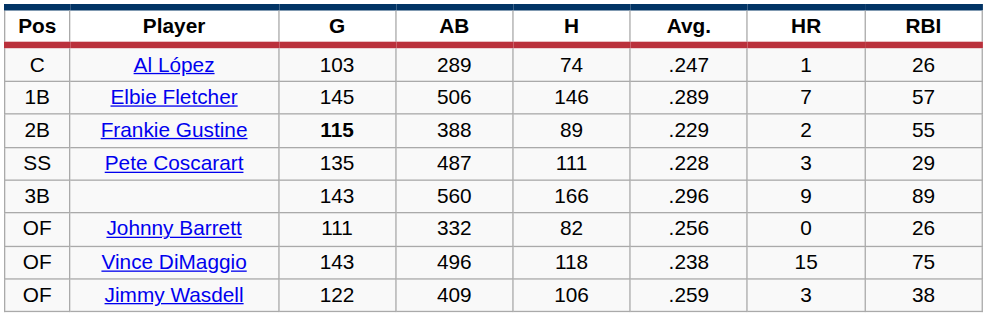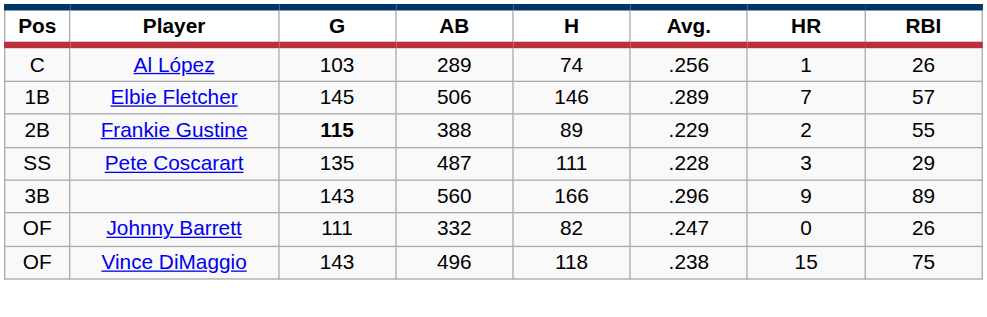 <table class="wikitable sortable">
 <tr>
 <th style="background:#FFFFFF; border-top:#023465 5px solid; border-bottom:#ba313c 5px solid;" width="5%">Pos</th>
 <th style="background:#FFFFFF; border-top:#023465 5px solid; border-bottom:#ba313c 5px solid;" width="16%">Player</th>
 <th style="background:#FFFFFF; border-top:#023465 5px solid; border-bottom:#ba313c 5px solid;" width="9%">G</th>
 <th style="background:#FFFFFF; border-top:#023465 5px solid; border-bottom:#ba313c 5px solid;" width="9%">AB</th>
 <th style="background:#FFFFFF; border-top:#023465 5px solid; border-bottom:#ba313c 5px solid;" width="9%">H</th>
 <th style="background:#FFFFFF; border-top:#023465 5px solid; border-bottom:#ba313c 5px solid;" width="9%">Avg.</th>
 <th style="background:#FFFFFF; border-top:#023465 5px solid; border-bottom:#ba313c 5px solid;" width="9%">HR</th>
 <th style="background:#FFFFFF; border-top:#023465 5px solid; border-bottom:#ba313c 5px solid;" width="9%">RBI</th>
 </tr>
 <tr align="center">
 <td>C</td>
 <td><a href='#'>Al López</a></td>
 <td>103</td>
 <td>289</td>
 <td>74</td>
-<td>.247</td>
+<td>.256</td>
 <td>1</td>
 <td>26</td>
 </tr>
 <tr align="center">
 <td>1B</td>
 <td><a href='#'>Elbie Fletcher</a></td>
 <td>145</td>
 <td>506</td>
 <td>146</td>
 <td>.289</td>
 <td>7</td>
 <td>57</td>
 </tr>
 <tr align="center">
 <td>2B</td>
 <td><a href='#'>Frankie Gustine</a></td>
 <td><strong>115</strong></td>
 <td>388</td>
 <td>89</td>
 <td>.229</td>
 <td>2</td>
 <td>55</td>
 </tr>
 <tr align="center">
 <td>SS</td>
 <td><a href='#'>Pete Coscarart</a></td>
 <td>135</td>
 <td>487</td>
 <td>111</td>
 <td>.228</td>
 <td>3</td>
 <td>29</td>
 </tr>
 <tr align="center">
 <td>3B</td>
 <td></td>
 <td>143</td>
 <td>560</td>
 <td>166</td>
 <td>.296</td>
 <td>9</td>
 <td>89</td>
 </tr>
 <tr align="center">
 <td>OF</td>
 <td><a href='#'>Johnny Barrett</a></td>
 <td>111</td>
 <td>332</td>
 <td>82</td>
-<td>.256</td>
+<td>.247</td>
 <td>0</td>
 <td>26</td>
 </tr>
 <tr align="center">
 <td>OF</td>
 <td><a href='#'>Vince DiMaggio</a></td>
 <td>143</td>
 <td>496</td>
 <td>118</td>
 <td>.238</td>
 <td>15</td>
 <td>75</td>
 </tr>
-<tr align="center">
-<td>OF</td>
-<td><a href='#'>Jimmy Wasdell</a></td>
-<td>122</td>
-<td>409</td>
-<td>106</td>
-<td>.259</td>
-<td>3</td>
-<td>38</td>
-</tr>
 </table>
